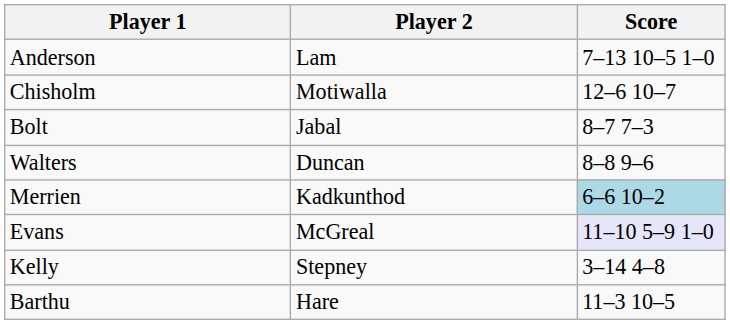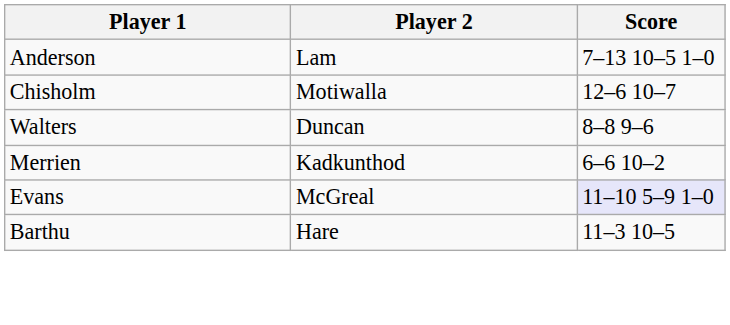 <table class="wikitable" style="font-size: 100%">
 <tr>
 <th width=200>Player 1</th>
 <th width=200>Player 2</th>
 <th width=100>Score</th>
 </tr>
 <tr>
 <td>Anderson</td>
 <td>Lam</td>
 <td>7–13 10–5 1–0</td>
 </tr>
 <tr>
 <td>Chisholm</td>
 <td>Motiwalla</td>
 <td>12–6 10–7</td>
 </tr>
 <tr>
-<td>Bolt</td>
-<td>Jabal</td>
-<td>8–7 7–3</td>
-</tr>
-<tr>
 <td>Walters</td>
 <td>Duncan</td>
 <td>8–8 9–6</td>
 </tr>
 <tr>
 <td>Merrien</td>
 <td>Kadkunthod</td>
-<td style="background: lightblue;">6–6 10–2</td>
+<td>6–6 10–2</td>
 </tr>
 <tr>
 <td>Evans</td>
 <td>McGreal</td>
 <td style="background: lavender;">11–10 5–9 1–0</td>
 </tr>
 <tr>
-<td>Kelly</td>
-<td>Stepney</td>
-<td>3–14 4–8</td>
-</tr>
-<tr>
 <td>Barthu</td>
 <td>Hare</td>
 <td>11–3 10–5</td>
 </tr>
 </table>
